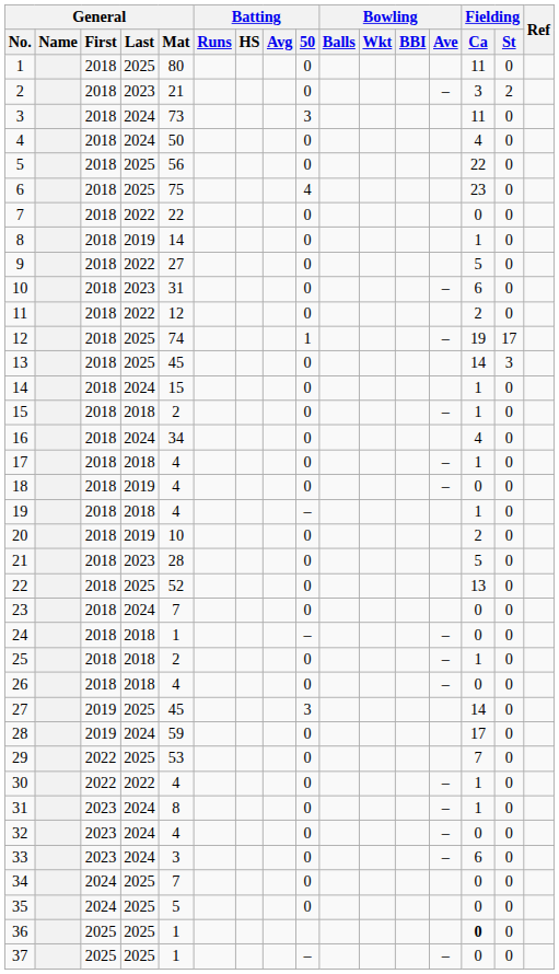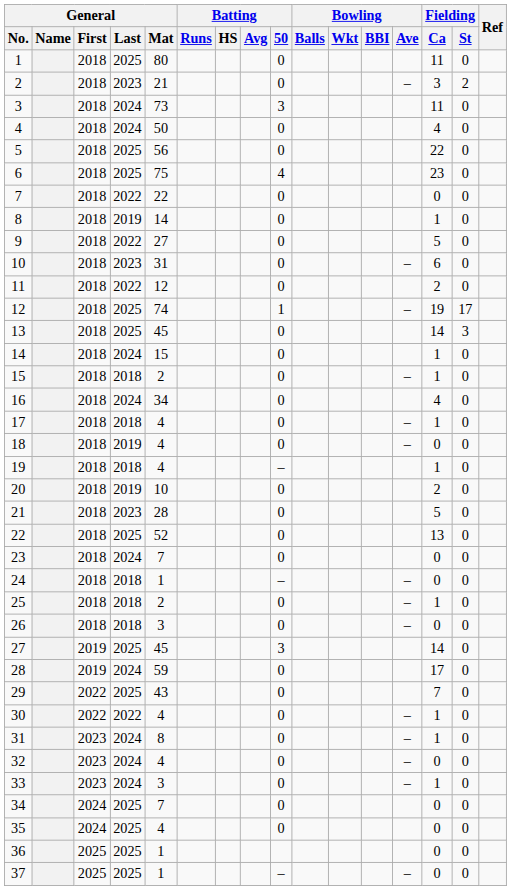 <table class="wikitable plainrowheaders sortable" style="text-align:center; font-size:100%">
 <tr align="center">
 <th scope="col" colspan=5 class="unsortable">General</th>
 <th scope="col" colspan=4 class="unsortable"><a href='#'>Batting</a></th>
 <th scope="col" colspan=4 class="unsortable"><a href='#'>Bowling</a></th>
 <th scope="col" colspan=2 class="unsortable"><a href='#'>Fielding</a></th>
 <th scope="col" rowspan=2 class="unsortable">Ref</th>
 </tr>
 <tr align="center">
 <th scope="col">No.</th>
 <th scope="col">Name</th>
 <th scope="col">First</th>
 <th scope="col">Last</th>
 <th scope="col">Mat</th>
 <th scope="col"><a href='#'>Runs</a></th>
 <th scope="col">HS</th>
 <th scope="col"><a href='#'>Avg</a></th>
 <th scope="col"><a href='#'>50</a></th>
 <th scope="col"><a href='#'>Balls</a></th>
 <th scope="col"><a href='#'>Wkt</a></th>
 <th scope="col"><a href='#'>BBI</a></th>
 <th scope="col"><a href='#'>Ave</a></th>
 <th scope="col"><a href='#'>Ca</a></th>
 <th scope="col"><a href='#'>St</a></th>
 </tr>
 <tr align="center">
 <td>1</td>
 <th scope="row"></th>
 <td>2018</td>
 <td>2025</td>
 <td>80</td>
 <td></td>
 <td></td>
 <td></td>
 <td>0</td>
 <td></td>
 <td></td>
 <td></td>
 <td></td>
 <td>11</td>
 <td>0</td>
 <td></td>
 </tr>
 <tr align="center">
 <td>2</td>
 <th scope="row"></th>
 <td>2018</td>
 <td>2023</td>
 <td>21</td>
 <td></td>
 <td></td>
 <td></td>
 <td>0</td>
 <td></td>
 <td></td>
 <td></td>
 <td>–</td>
 <td>3</td>
 <td>2</td>
 <td></td>
 </tr>
 <tr align="center">
 <td>3</td>
 <th scope="row"></th>
 <td>2018</td>
 <td>2024</td>
 <td>73</td>
 <td></td>
 <td></td>
 <td></td>
 <td>3</td>
 <td></td>
 <td></td>
 <td></td>
 <td></td>
 <td>11</td>
 <td>0</td>
 <td></td>
 </tr>
 <tr align="center">
 <td>4</td>
 <th scope="row"></th>
 <td>2018</td>
 <td>2024</td>
 <td>50</td>
 <td></td>
 <td></td>
 <td></td>
 <td>0</td>
 <td></td>
 <td></td>
 <td></td>
 <td></td>
 <td>4</td>
 <td>0</td>
 <td></td>
 </tr>
 <tr align="center">
 <td>5</td>
 <th scope="row"></th>
 <td>2018</td>
 <td>2025</td>
 <td>56</td>
 <td></td>
 <td></td>
 <td></td>
 <td>0</td>
 <td></td>
 <td></td>
 <td></td>
 <td></td>
 <td>22</td>
 <td>0</td>
 <td></td>
 </tr>
 <tr align="center">
 <td>6</td>
 <th scope="row"></th>
 <td>2018</td>
 <td>2025</td>
 <td>75</td>
 <td></td>
 <td></td>
 <td></td>
 <td>4</td>
 <td></td>
 <td></td>
 <td></td>
 <td></td>
 <td>23</td>
 <td>0</td>
 <td></td>
 </tr>
 <tr align="center">
 <td>7</td>
 <th scope="row"></th>
 <td>2018</td>
 <td>2022</td>
 <td>22</td>
 <td></td>
 <td></td>
 <td></td>
 <td>0</td>
 <td></td>
 <td></td>
 <td></td>
 <td></td>
 <td>0</td>
 <td>0</td>
 <td></td>
 </tr>
 <tr align="center">
 <td>8</td>
 <th scope="row"></th>
 <td>2018</td>
 <td>2019</td>
 <td>14</td>
 <td></td>
 <td></td>
 <td></td>
 <td>0</td>
 <td></td>
 <td></td>
 <td></td>
 <td></td>
 <td>1</td>
 <td>0</td>
 <td></td>
 </tr>
 <tr align="center">
 <td>9</td>
 <th scope="row"></th>
 <td>2018</td>
 <td>2022</td>
 <td>27</td>
 <td></td>
 <td></td>
 <td></td>
 <td>0</td>
 <td></td>
 <td></td>
 <td></td>
 <td></td>
 <td>5</td>
 <td>0</td>
 <td></td>
 </tr>
 <tr align="center">
 <td>10</td>
 <th scope="row"></th>
 <td>2018</td>
 <td>2023</td>
 <td>31</td>
 <td></td>
 <td></td>
 <td></td>
 <td>0</td>
 <td></td>
 <td></td>
 <td></td>
 <td>–</td>
 <td>6</td>
 <td>0</td>
 <td></td>
 </tr>
 <tr align="center">
 <td>11</td>
 <th scope="row"></th>
 <td>2018</td>
 <td>2022</td>
 <td>12</td>
 <td></td>
 <td></td>
 <td></td>
 <td>0</td>
 <td></td>
 <td></td>
 <td></td>
 <td></td>
 <td>2</td>
 <td>0</td>
 <td></td>
 </tr>
 <tr align="center">
 <td>12</td>
 <th scope="row"></th>
 <td>2018</td>
 <td>2025</td>
 <td>74</td>
 <td></td>
 <td></td>
 <td></td>
 <td>1</td>
 <td></td>
 <td></td>
 <td></td>
 <td>–</td>
 <td>19</td>
 <td>17</td>
 <td></td>
 </tr>
 <tr align="center">
 <td>13</td>
 <th scope="row"></th>
 <td>2018</td>
 <td>2025</td>
 <td>45</td>
 <td></td>
 <td></td>
 <td></td>
 <td>0</td>
 <td></td>
 <td></td>
 <td></td>
 <td></td>
 <td>14</td>
 <td>3</td>
 <td></td>
 </tr>
 <tr align="center">
 <td>14</td>
 <th scope="row"></th>
 <td>2018</td>
 <td>2024</td>
 <td>15</td>
 <td></td>
 <td></td>
 <td></td>
 <td>0</td>
 <td></td>
 <td></td>
 <td></td>
 <td></td>
 <td>1</td>
 <td>0</td>
 <td></td>
 </tr>
 <tr align="center">
 <td>15</td>
 <th scope="row"></th>
 <td>2018</td>
 <td>2018</td>
 <td>2</td>
 <td></td>
 <td></td>
 <td></td>
 <td>0</td>
 <td></td>
 <td></td>
 <td></td>
 <td>–</td>
 <td>1</td>
 <td>0</td>
 <td></td>
 </tr>
 <tr align="center">
 <td>16</td>
 <th scope="row"></th>
 <td>2018</td>
 <td>2024</td>
 <td>34</td>
 <td></td>
 <td></td>
 <td></td>
 <td>0</td>
 <td></td>
 <td></td>
 <td></td>
 <td></td>
 <td>4</td>
 <td>0</td>
 <td></td>
 </tr>
 <tr align="center">
 <td>17</td>
 <th scope="row"></th>
 <td>2018</td>
 <td>2018</td>
 <td>4</td>
 <td></td>
 <td></td>
 <td></td>
 <td>0</td>
 <td></td>
 <td></td>
 <td></td>
 <td>–</td>
 <td>1</td>
 <td>0</td>
 <td></td>
 </tr>
 <tr align="center">
 <td>18</td>
 <th scope="row"></th>
 <td>2018</td>
 <td>2019</td>
 <td>4</td>
 <td></td>
 <td></td>
 <td></td>
 <td>0</td>
 <td></td>
 <td></td>
 <td></td>
 <td>–</td>
 <td>0</td>
 <td>0</td>
 <td></td>
 </tr>
 <tr align="center">
 <td>19</td>
 <th scope="row"></th>
 <td>2018</td>
 <td>2018</td>
 <td>4</td>
 <td></td>
 <td></td>
 <td></td>
 <td>–</td>
 <td></td>
 <td></td>
 <td></td>
 <td></td>
 <td>1</td>
 <td>0</td>
 <td></td>
 </tr>
 <tr align="center">
 <td>20</td>
 <th scope="row"></th>
 <td>2018</td>
 <td>2019</td>
 <td>10</td>
 <td></td>
 <td></td>
 <td></td>
 <td>0</td>
 <td></td>
 <td></td>
 <td></td>
 <td></td>
 <td>2</td>
 <td>0</td>
 <td></td>
 </tr>
 <tr align="center">
 <td>21</td>
 <th scope="row"></th>
 <td>2018</td>
 <td>2023</td>
 <td>28</td>
 <td></td>
 <td></td>
 <td></td>
 <td>0</td>
 <td></td>
 <td></td>
 <td></td>
 <td></td>
 <td>5</td>
 <td>0</td>
 <td></td>
 </tr>
 <tr align="center">
 <td>22</td>
 <th scope="row"></th>
 <td>2018</td>
 <td>2025</td>
 <td>52</td>
 <td></td>
 <td></td>
 <td></td>
 <td>0</td>
 <td></td>
 <td></td>
 <td></td>
 <td></td>
 <td>13</td>
 <td>0</td>
 <td></td>
 </tr>
 <tr align="center">
 <td>23</td>
 <th scope="row"></th>
 <td>2018</td>
 <td>2024</td>
 <td>7</td>
 <td></td>
 <td></td>
 <td></td>
 <td>0</td>
 <td></td>
 <td></td>
 <td></td>
 <td></td>
 <td>0</td>
 <td>0</td>
 <td></td>
 </tr>
 <tr align="center">
 <td>24</td>
 <th scope="row"></th>
 <td>2018</td>
 <td>2018</td>
 <td>1</td>
 <td></td>
 <td></td>
 <td></td>
 <td>–</td>
 <td></td>
 <td></td>
 <td></td>
 <td>–</td>
 <td>0</td>
 <td>0</td>
 <td></td>
 </tr>
 <tr align="center">
 <td>25</td>
 <th scope="row"></th>
 <td>2018</td>
 <td>2018</td>
 <td>2</td>
 <td></td>
 <td></td>
 <td></td>
 <td>0</td>
 <td></td>
 <td></td>
 <td></td>
 <td>–</td>
 <td>1</td>
 <td>0</td>
 <td></td>
 </tr>
 <tr align="center">
 <td>26</td>
 <th scope="row"></th>
 <td>2018</td>
 <td>2018</td>
-<td>4</td>
+<td>3</td>
 <td></td>
 <td></td>
 <td></td>
 <td>0</td>
 <td></td>
 <td></td>
 <td></td>
 <td>–</td>
 <td>0</td>
 <td>0</td>
 <td></td>
 </tr>
 <tr align="center">
 <td>27</td>
 <th scope="row"></th>
 <td>2019</td>
 <td>2025</td>
 <td>45</td>
 <td></td>
 <td></td>
 <td></td>
 <td>3</td>
 <td></td>
 <td></td>
 <td></td>
 <td></td>
 <td>14</td>
 <td>0</td>
 <td></td>
 </tr>
 <tr align="center">
 <td>28</td>
 <th scope="row"></th>
 <td>2019</td>
 <td>2024</td>
 <td>59</td>
 <td></td>
 <td></td>
 <td></td>
 <td>0</td>
 <td></td>
 <td></td>
 <td></td>
 <td></td>
 <td>17</td>
 <td>0</td>
 <td></td>
 </tr>
 <tr align="center">
 <td>29</td>
 <th scope="row"></th>
 <td>2022</td>
 <td>2025</td>
-<td>53</td>
+<td>43</td>
 <td></td>
 <td></td>
 <td></td>
 <td>0</td>
 <td></td>
 <td></td>
 <td></td>
 <td></td>
 <td>7</td>
 <td>0</td>
 <td></td>
 </tr>
 <tr align="center">
 <td>30</td>
 <th scope="row"></th>
 <td>2022</td>
 <td>2022</td>
 <td>4</td>
 <td></td>
 <td></td>
 <td></td>
 <td>0</td>
 <td></td>
 <td></td>
 <td></td>
 <td>–</td>
 <td>1</td>
 <td>0</td>
 <td></td>
 </tr>
 <tr align="center">
 <td>31</td>
 <th scope="row"></th>
 <td>2023</td>
 <td>2024</td>
 <td>8</td>
 <td></td>
 <td></td>
 <td></td>
 <td>0</td>
 <td></td>
 <td></td>
 <td></td>
 <td>–</td>
 <td>1</td>
 <td>0</td>
 <td></td>
 </tr>
 <tr align="center">
 <td>32</td>
 <th scope="row"></th>
 <td>2023</td>
 <td>2024</td>
 <td>4</td>
 <td></td>
 <td></td>
 <td></td>
 <td>0</td>
 <td></td>
 <td></td>
 <td></td>
 <td>–</td>
 <td>0</td>
 <td>0</td>
 <td></td>
 </tr>
 <tr align="center">
 <td>33</td>
 <th scope="row"></th>
 <td>2023</td>
 <td>2024</td>
 <td>3</td>
 <td></td>
 <td></td>
 <td></td>
 <td>0</td>
 <td></td>
 <td></td>
 <td></td>
 <td>–</td>
-<td>6</td>
+<td>1</td>
 <td>0</td>
 <td></td>
 </tr>
 <tr align="center">
 <td>34</td>
 <th scope="row"></th>
 <td>2024</td>
 <td>2025</td>
 <td>7</td>
 <td></td>
 <td></td>
 <td></td>
 <td>0</td>
 <td></td>
 <td></td>
 <td></td>
 <td></td>
 <td>0</td>
 <td>0</td>
 <td></td>
 </tr>
 <tr align="center">
 <td>35</td>
 <th scope="row"></th>
 <td>2024</td>
 <td>2025</td>
-<td>5</td>
+<td>4</td>
 <td></td>
 <td></td>
 <td></td>
 <td>0</td>
 <td></td>
 <td></td>
 <td></td>
 <td></td>
 <td>0</td>
 <td>0</td>
 <td></td>
 </tr>
 <tr align="center">
 <td>36</td>
 <th scope="row"></th>
 <td>2025</td>
 <td>2025</td>
 <td>1</td>
 <td></td>
 <td></td>
 <td></td>
 <td></td>
 <td></td>
 <td></td>
 <td></td>
 <td></td>
-<td><strong>0</strong></td>
+<td>0</td>
 <td>0</td>
 <td></td>
 </tr>
 <tr align="center">
 <td>37</td>
 <th scope="row"></th>
 <td>2025</td>
 <td>2025</td>
 <td>1</td>
 <td></td>
 <td></td>
 <td></td>
 <td>–</td>
 <td></td>
 <td></td>
 <td></td>
 <td>–</td>
 <td>0</td>
 <td>0</td>
 <td></td>
 </tr>
 </table>
